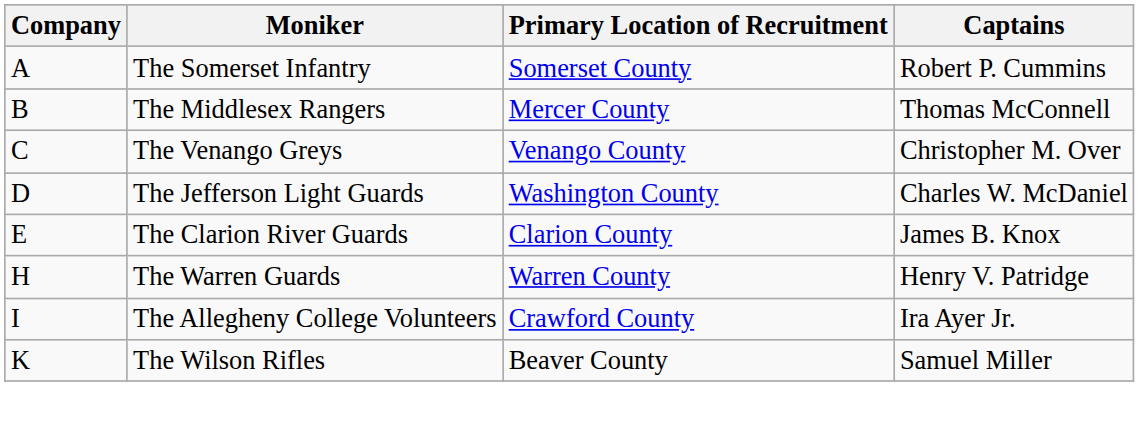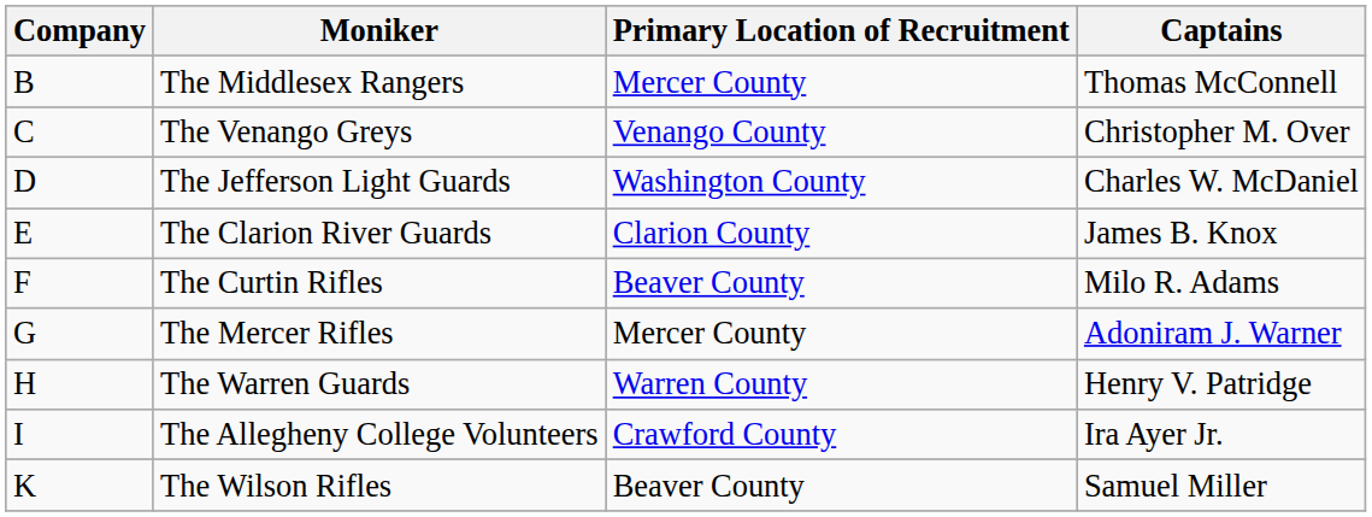 <table class="wikitable">
 <tr>
 <th>Company</th>
 <th>Moniker</th>
 <th>Primary Location of Recruitment</th>
 <th>Captains</th>
-</tr>
-<tr>
-<td>A</td>
-<td>The Somerset Infantry</td>
-<td><a href='#'>Somerset County</a></td>
-<td>Robert P. Cummins</td>
 </tr>
 <tr>
 <td>B</td>
 <td>The Middlesex Rangers</td>
 <td><a href='#'>Mercer County</a></td>
 <td>Thomas McConnell</td>
 </tr>
 <tr>
 <td>C</td>
 <td>The Venango Greys</td>
 <td><a href='#'>Venango County</a></td>
 <td>Christopher M. Over</td>
 </tr>
 <tr>
 <td>D</td>
 <td>The Jefferson Light Guards</td>
 <td><a href='#'>Washington County</a></td>
 <td>Charles W. McDaniel</td>
 </tr>
 <tr>
 <td>E</td>
 <td>The Clarion River Guards</td>
 <td><a href='#'>Clarion County</a></td>
 <td>James B. Knox</td>
 </tr>
 <tr>
+<td>F</td>
+<td>The Curtin Rifles</td>
+<td><a href='#'>Beaver County</a></td>
+<td>Milo R. Adams</td>
+</tr>
+<tr>
+<td>G</td>
+<td>The Mercer Rifles</td>
+<td>Mercer County</td>
+<td><a href='#'>Adoniram J. Warner</a></td>
+</tr>
+<tr>
 <td>H</td>
 <td>The Warren Guards</td>
 <td><a href='#'>Warren County</a></td>
 <td>Henry V. Patridge</td>
 </tr>
 <tr>
 <td>I</td>
 <td>The Allegheny College Volunteers</td>
 <td><a href='#'>Crawford County</a></td>
 <td>Ira Ayer Jr.</td>
 </tr>
 <tr>
 <td>K</td>
 <td>The Wilson Rifles</td>
 <td>Beaver County</td>
 <td>Samuel Miller</td>
 </tr>
 </table>
